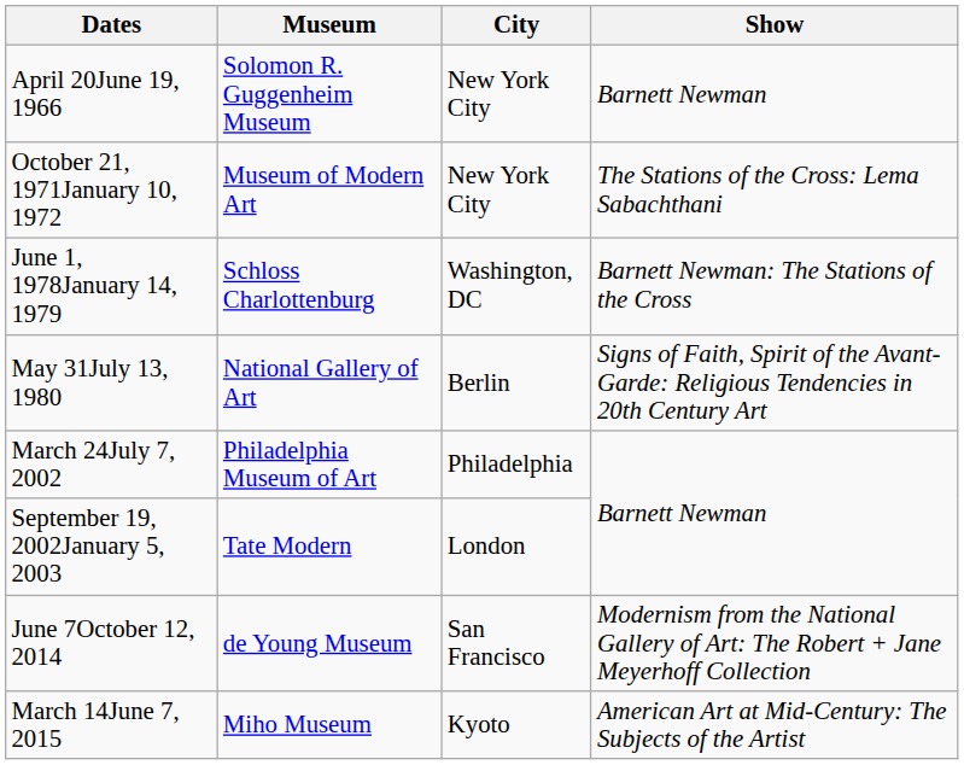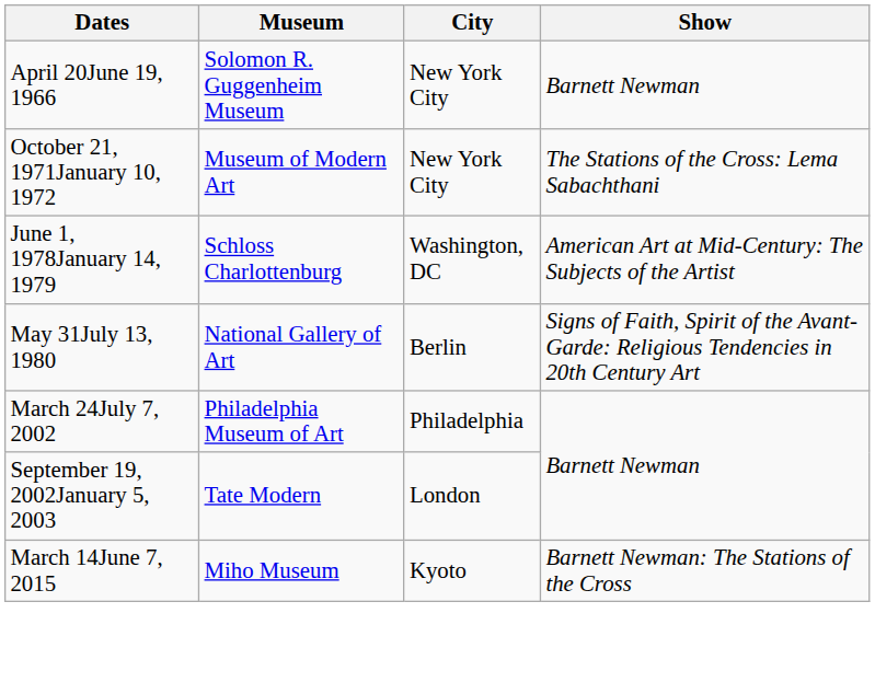 <table class="wikitable">
 <tr>
 <th>Dates</th>
 <th>Museum</th>
 <th>City</th>
 <th>Show</th>
 </tr>
 <tr>
 <td>April 20June 19, 1966</td>
 <td><a href='#'>Solomon R. Guggenheim Museum</a></td>
 <td>New York City</td>
 <td><em>Barnett Newman</em></td>
 </tr>
 <tr>
 <td>October 21, 1971January 10, 1972</td>
 <td><a href='#'>Museum of Modern Art</a></td>
 <td>New York City</td>
 <td><em>The Stations of the Cross: Lema Sabachthani</em></td>
 </tr>
 <tr>
 <td>June 1, 1978January 14, 1979</td>
 <td><a href='#'>Schloss Charlottenburg</a></td>
 <td>Washington, DC</td>
-<td><em>Barnett Newman: The Stations of the Cross</em></td>
+<td><em>American Art at Mid-Century: The Subjects of the Artist</em></td>
 </tr>
 <tr>
 <td>May 31July 13, 1980</td>
 <td><a href='#'>National Gallery of Art</a></td>
 <td>Berlin</td>
 <td><em>Signs of Faith, Spirit of the Avant-Garde: Religious Tendencies in 20th Century Art</em></td>
 </tr>
 <tr>
 <td>March 24July 7, 2002</td>
 <td><a href='#'>Philadelphia Museum of Art</a></td>
 <td>Philadelphia</td>
 <td rowspan=2><em>Barnett Newman</em></td>
 </tr>
 <tr>
 <td>September 19, 2002January 5, 2003</td>
 <td><a href='#'>Tate Modern</a></td>
 <td>London</td>
 </tr>
 <tr>
-<td>June 7October 12, 2014</td>
-<td><a href='#'>de Young Museum</a></td>
-<td>San Francisco</td>
-<td><em>Modernism from the National Gallery of Art: The Robert + Jane Meyerhoff Collection</em></td>
-</tr>
-<tr>
 <td>March 14June 7, 2015</td>
 <td><a href='#'>Miho Museum</a></td>
 <td>Kyoto</td>
-<td><em>American Art at Mid-Century: The Subjects of the Artist</em></td>
+<td><em>Barnett Newman: The Stations of the Cross</em></td>
 </tr>
 </table>
